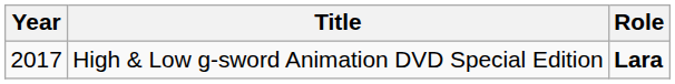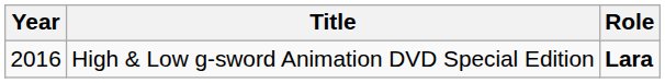 <table class="wikitable">
 <tr>
 <th>Year</th>
 <th>Title</th>
 <th>Role</th>
 </tr>
 <tr>
-<td>2017</td>
+<td>2016</td>
 <td>High & Low g-sword Animation DVD Special Edition</td>
 <td><strong>Lara</strong></td>
 </tr>
 </table>
